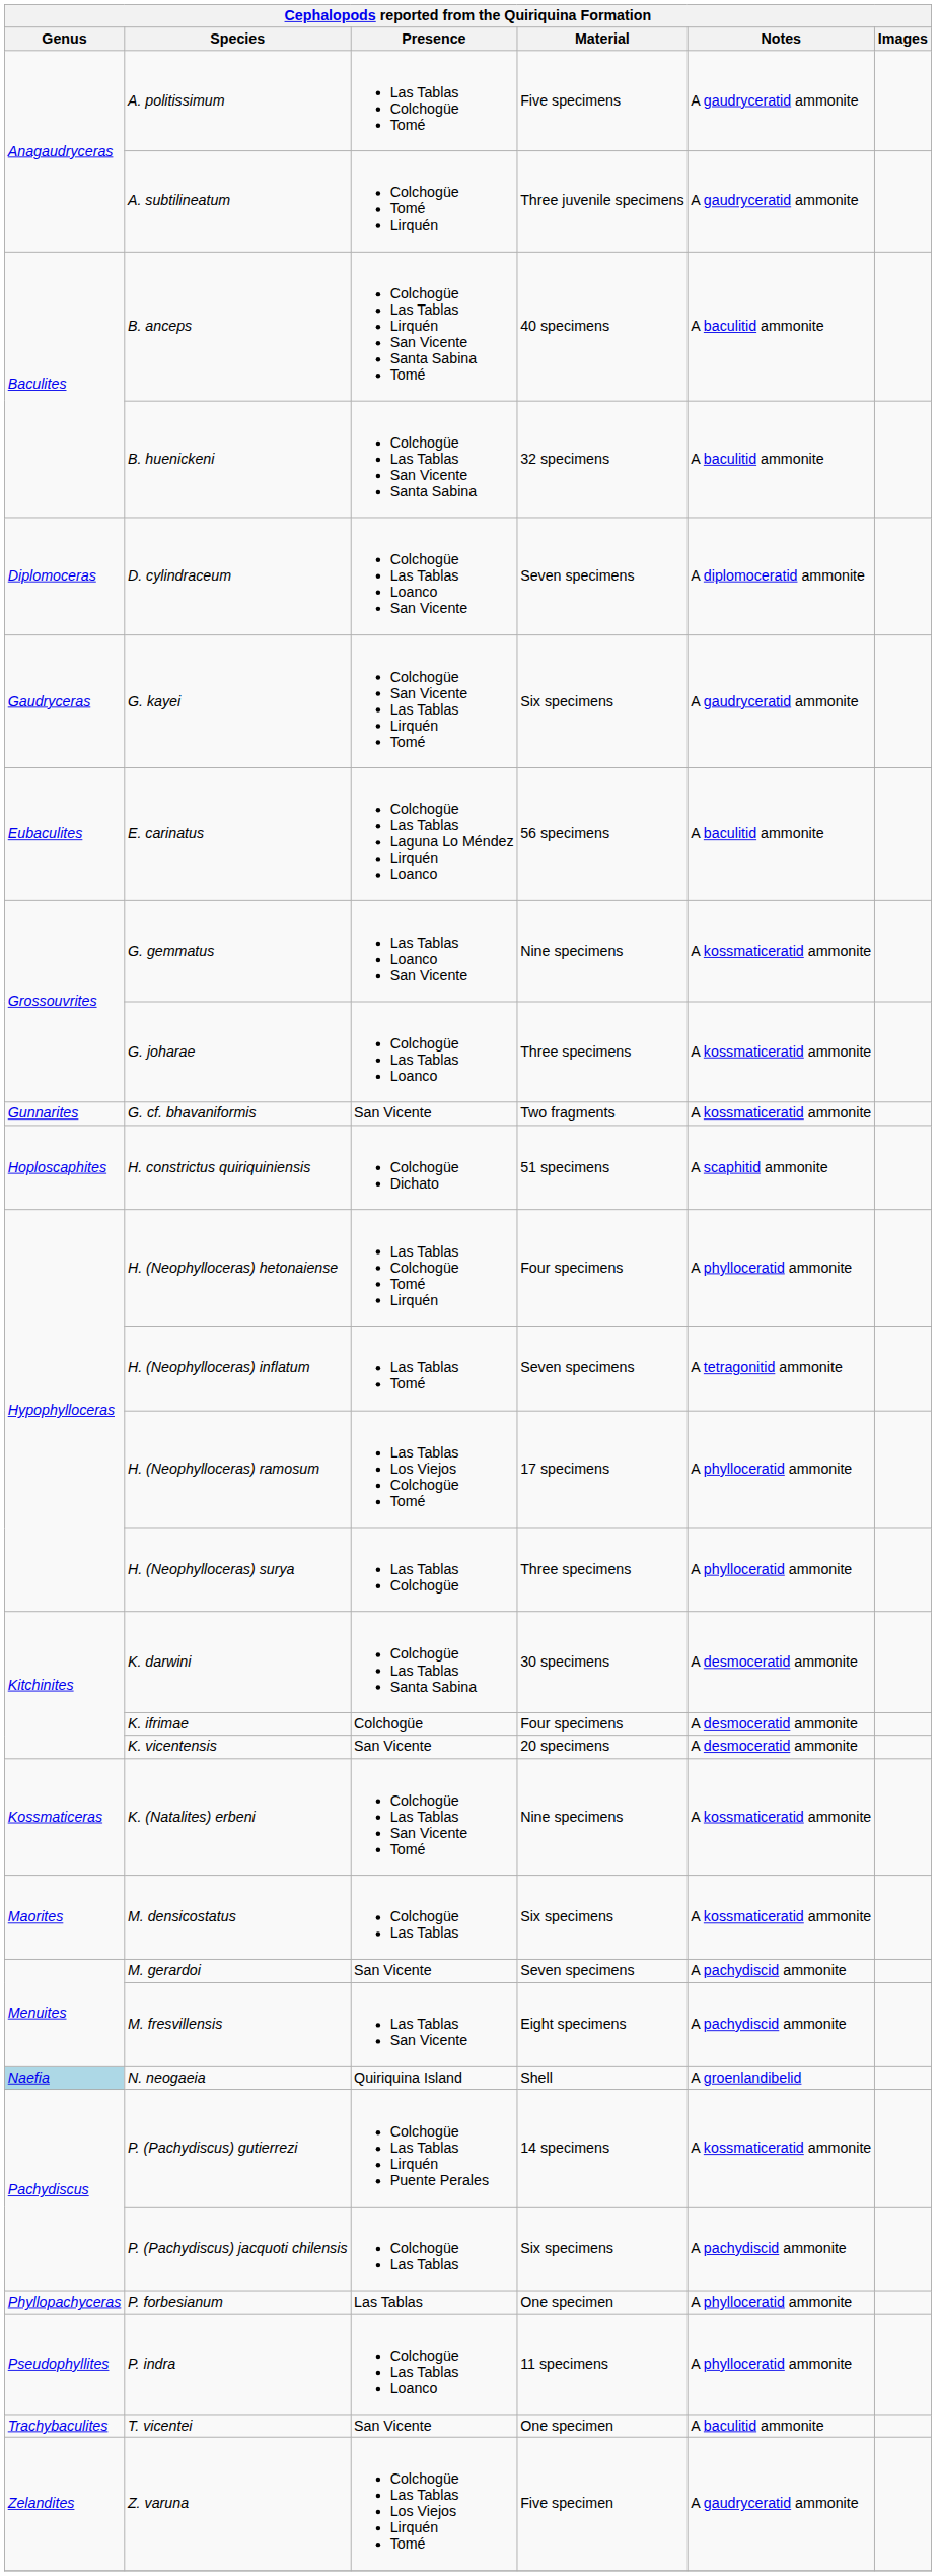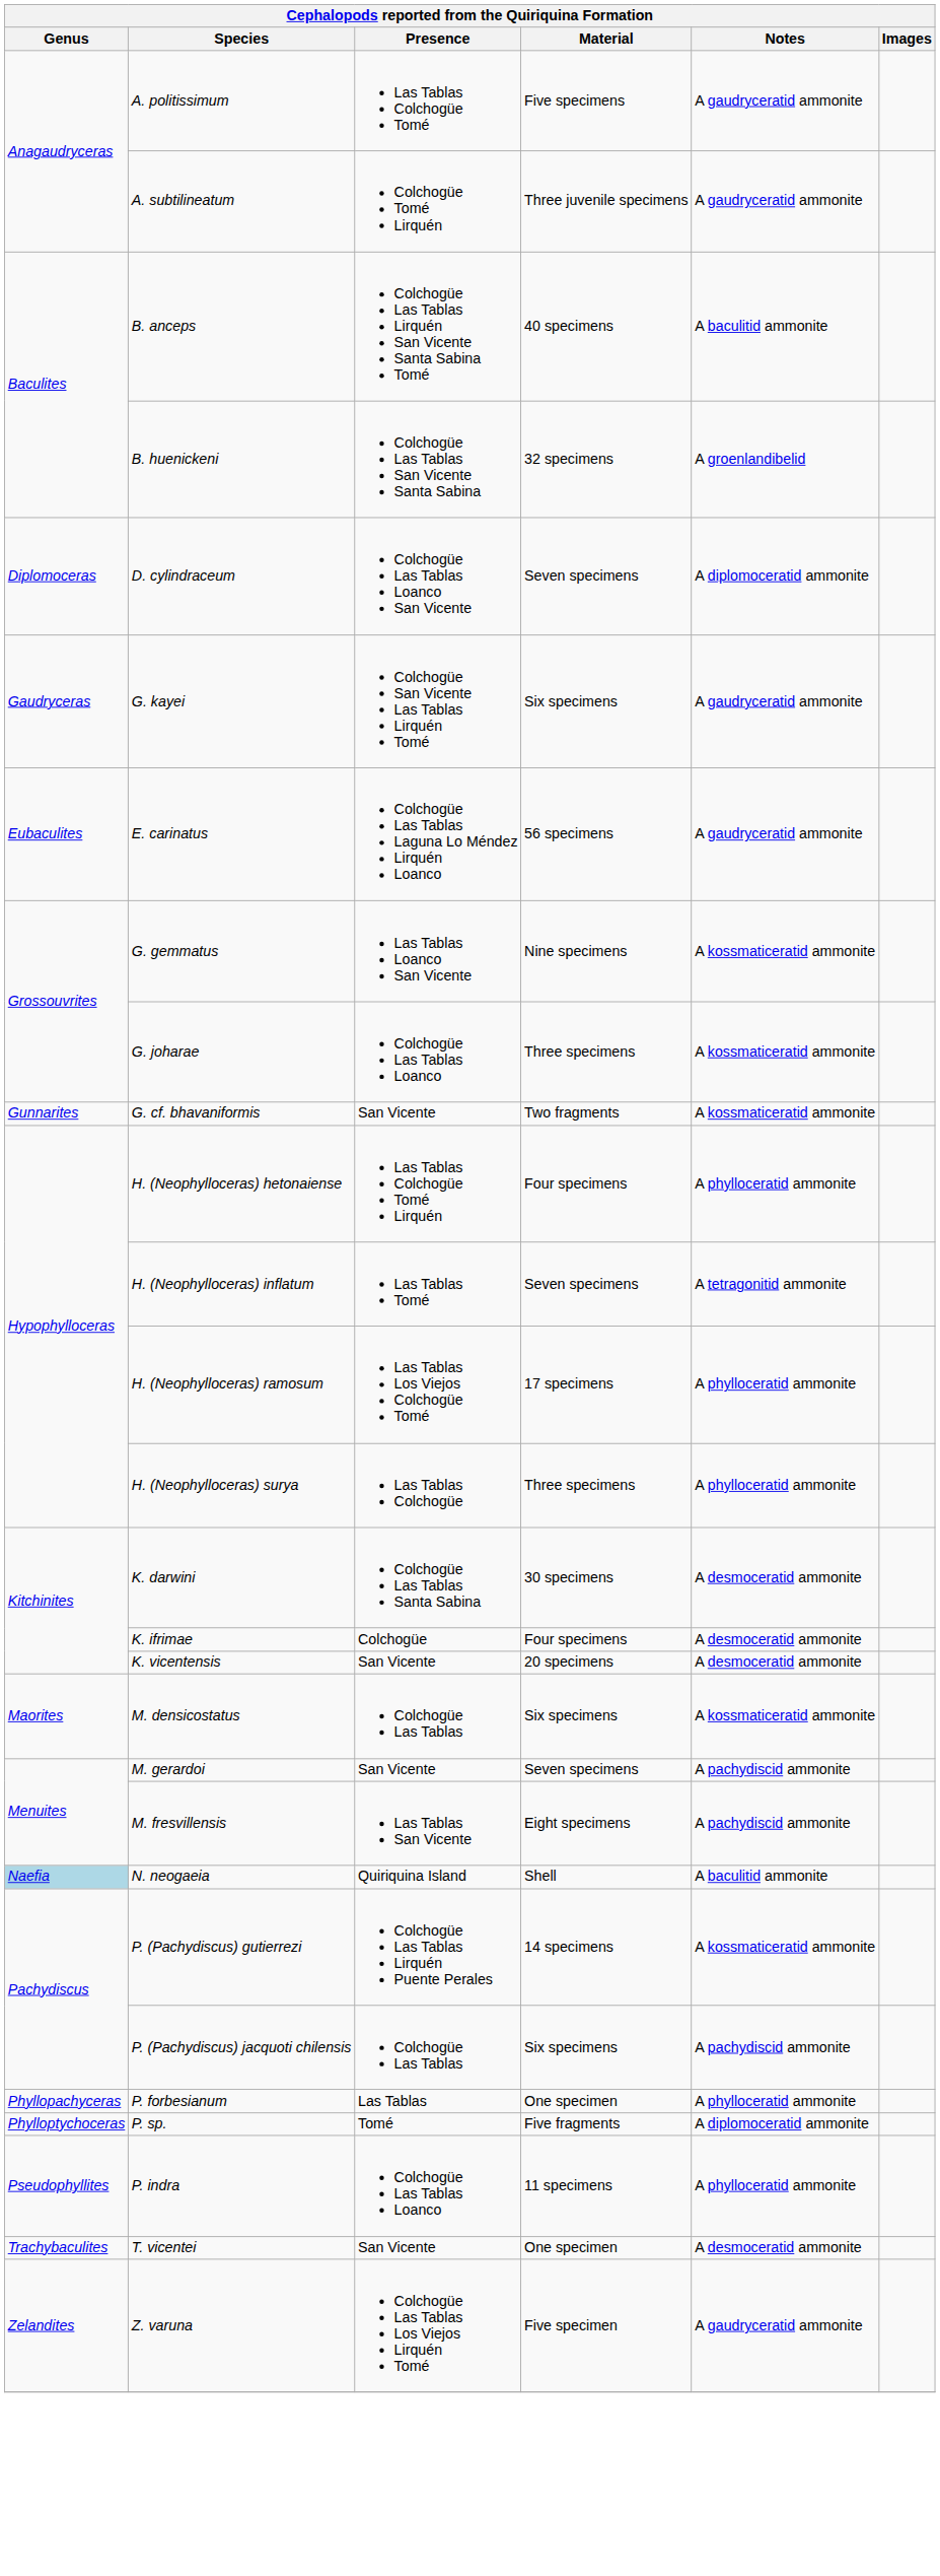 <table class="wikitable" align="center">
 <tr>
 <th colspan="6" align="center"><strong><a href='#'>Cephalopods</a> reported from the Quiriquina Formation</strong></th>
 </tr>
 <tr>
 <th>Genus</th>
 <th>Species</th>
 <th>Presence</th>
 <th><strong>Material</strong></th>
 <th>Notes</th>
 <th>Images</th>
 </tr>
 <tr>
 <td rowspan="2"><em><a href='#'>Anagaudryceras</a></em></td>
 <td><em>A. politissimum</em></td>
 <td><br><ul><li>Las Tablas</li><li>Colchogüe</li><li>Tomé</li></ul></td>
 <td>Five specimens</td>
 <td>A <a href='#'>gaudryceratid</a> ammonite</td>
 <td></td>
 </tr>
 <tr>
 <td><em>A. subtilineatum</em></td>
 <td><br><ul><li>Colchogüe</li><li>Tomé</li><li>Lirquén</li></ul></td>
 <td>Three juvenile specimens</td>
 <td>A <a href='#'>gaudryceratid</a> ammonite</td>
 <td></td>
 </tr>
 <tr>
 <td rowspan="2"><em><a href='#'>Baculites</a></em></td>
 <td><em>B. anceps</em></td>
 <td><br><ul><li>Colchogüe</li><li>Las Tablas</li><li>Lirquén</li><li>San Vicente</li><li>Santa Sabina</li><li>Tomé</li></ul></td>
 <td>40 specimens</td>
 <td>A <a href='#'>baculitid</a> ammonite</td>
 <td></td>
 </tr>
 <tr>
 <td><em>B. huenickeni</em></td>
 <td><br><ul><li>Colchogüe</li><li>Las Tablas</li><li>San Vicente</li><li>Santa Sabina</li></ul></td>
 <td>32 specimens</td>
-<td>A <a href='#'>baculitid</a> ammonite</td>
+<td>A <a href='#'>groenlandibelid</a></td>
 <td></td>
 </tr>
 <tr>
 <td><em><a href='#'>Diplomoceras</a></em></td>
 <td><em>D. cylindraceum</em></td>
 <td><br><ul><li>Colchogüe</li><li>Las Tablas</li><li>Loanco</li><li>San Vicente</li></ul></td>
 <td>Seven specimens</td>
 <td>A <a href='#'>diplomoceratid</a> ammonite</td>
 <td></td>
 </tr>
 <tr>
 <td><em><a href='#'>Gaudryceras</a></em></td>
 <td><em>G. kayei</em></td>
 <td><br><ul><li>Colchogüe</li><li>San Vicente</li><li>Las Tablas</li><li>Lirquén</li><li>Tomé</li></ul></td>
 <td>Six specimens</td>
 <td>A <a href='#'>gaudryceratid</a> ammonite</td>
 <td></td>
 </tr>
 <tr>
 <td><em><a href='#'>Eubaculites</a></em></td>
 <td><em>E. carinatus</em></td>
 <td><br><ul><li>Colchogüe</li><li>Las Tablas</li><li>Laguna Lo Méndez</li><li>Lirquén</li><li>Loanco</li></ul></td>
 <td>56 specimens</td>
-<td>A <a href='#'>baculitid</a> ammonite</td>
+<td>A <a href='#'>gaudryceratid</a> ammonite</td>
 <td></td>
 </tr>
 <tr>
 <td rowspan="2"><em><a href='#'>Grossouvrites</a></em></td>
 <td><em>G. gemmatus</em></td>
 <td><br><ul><li>Las Tablas</li><li>Loanco</li><li>San Vicente</li></ul></td>
 <td>Nine specimens</td>
 <td>A <a href='#'>kossmaticeratid</a> ammonite</td>
 <td></td>
 </tr>
 <tr>
 <td><em>G. joharae</em></td>
 <td><br><ul><li>Colchogüe</li><li>Las Tablas</li><li>Loanco</li></ul></td>
 <td>Three specimens</td>
 <td>A <a href='#'>kossmaticeratid</a> ammonite</td>
 <td></td>
 </tr>
 <tr>
 <td><em><a href='#'>Gunnarites</a></em></td>
 <td><em>G. cf. bhavaniformis</em></td>
 <td>San Vicente</td>
 <td>Two fragments</td>
 <td>A <a href='#'>kossmaticeratid</a> ammonite</td>
-<td></td>
-</tr>
-<tr>
-<td><em><a href='#'>Hoploscaphites</a></em></td>
-<td><em>H. constrictus quiriquiniensis</em></td>
-<td><br><ul><li>Colchogüe</li><li>Dichato</li></ul></td>
-<td>51 specimens</td>
-<td>A <a href='#'>scaphitid</a> ammonite</td>
 <td></td>
 </tr>
 <tr>
 <td rowspan="4"><em><a href='#'>Hypophylloceras</a></em></td>
 <td><em>H. (Neophylloceras) hetonaiense</em></td>
 <td><br><ul><li>Las Tablas</li><li>Colchogüe</li><li>Tomé</li><li>Lirquén</li></ul></td>
 <td>Four specimens</td>
 <td>A <a href='#'>phylloceratid</a> ammonite</td>
 <td></td>
 </tr>
 <tr>
 <td><em>H. (Neophylloceras) inflatum</em></td>
 <td><br><ul><li>Las Tablas</li><li>Tomé</li></ul></td>
 <td>Seven specimens</td>
 <td>A <a href='#'>tetragonitid</a> ammonite</td>
 <td></td>
 </tr>
 <tr>
 <td><em>H. (Neophylloceras) ramosum</em></td>
 <td><br><ul><li>Las Tablas</li><li>Los Viejos</li><li>Colchogüe</li><li>Tomé</li></ul></td>
 <td>17 specimens</td>
 <td>A <a href='#'>phylloceratid</a> ammonite</td>
 <td></td>
 </tr>
 <tr>
 <td><em>H. (Neophylloceras) surya</em></td>
 <td><br><ul><li>Las Tablas</li><li>Colchogüe</li></ul></td>
 <td>Three specimens</td>
 <td>A <a href='#'>phylloceratid</a> ammonite</td>
 <td></td>
 </tr>
 <tr>
 <td rowspan="3"><em><a href='#'>Kitchinites</a></em></td>
 <td><em>K. darwini</em></td>
 <td><br><ul><li>Colchogüe</li><li>Las Tablas</li><li>Santa Sabina</li></ul></td>
 <td>30 specimens</td>
 <td>A <a href='#'>desmoceratid</a> ammonite</td>
 <td></td>
 </tr>
 <tr>
 <td><em>K. ifrimae</em></td>
 <td>Colchogüe</td>
 <td>Four specimens</td>
 <td>A <a href='#'>desmoceratid</a> ammonite</td>
 <td></td>
 </tr>
 <tr>
 <td><em>K. vicentensis</em></td>
 <td>San Vicente</td>
 <td>20 specimens</td>
 <td>A <a href='#'>desmoceratid</a> ammonite</td>
 <td></td>
 </tr>
 <tr>
-<td><em><a href='#'>Kossmaticeras</a></em></td>
-<td><em>K. (Natalites) erbeni</em></td>
-<td><br><ul><li>Colchogüe</li><li>Las Tablas</li><li>San Vicente</li><li>Tomé</li></ul></td>
-<td>Nine specimens</td>
-<td>A <a href='#'>kossmaticeratid</a> ammonite</td>
-<td></td>
-</tr>
-<tr>
 <td><em><a href='#'>Maorites</a></em></td>
 <td><em>M. densicostatus</em></td>
 <td><br><ul><li>Colchogüe</li><li>Las Tablas</li></ul></td>
 <td>Six specimens</td>
 <td>A <a href='#'>kossmaticeratid</a> ammonite</td>
 <td></td>
 </tr>
 <tr>
 <td rowspan="2"><em><a href='#'>Menuites</a></em></td>
 <td><em>M. gerardoi</em></td>
 <td>San Vicente</td>
 <td>Seven specimens</td>
 <td>A <a href='#'>pachydiscid</a> ammonite</td>
 <td></td>
 </tr>
 <tr>
 <td><em>M. fresvillensis</em></td>
 <td><br><ul><li>Las Tablas</li><li>San Vicente</li></ul></td>
 <td>Eight specimens</td>
 <td>A <a href='#'>pachydiscid</a> ammonite</td>
 <td></td>
 </tr>
 <tr>
 <td style="background: lightblue;"><em><a href='#'>Naefia</a></em></td>
 <td><em>N. neogaeia</em></td>
 <td>Quiriquina Island</td>
 <td>Shell</td>
-<td>A <a href='#'>groenlandibelid</a></td>
+<td>A <a href='#'>baculitid</a> ammonite</td>
 <td></td>
 </tr>
 <tr>
 <td rowspan="2"><em><a href='#'>Pachydiscus</a></em></td>
 <td><em>P. (Pachydiscus) gutierrezi</em></td>
 <td><br><ul><li>Colchogüe</li><li>Las Tablas</li><li>Lirquén</li><li>Puente Perales</li></ul></td>
 <td>14 specimens</td>
 <td>A <a href='#'>kossmaticeratid</a> ammonite</td>
 <td></td>
 </tr>
 <tr>
 <td><em>P. (Pachydiscus) jacquoti chilensis</em></td>
 <td><br><ul><li>Colchogüe</li><li>Las Tablas</li></ul></td>
 <td>Six specimens</td>
 <td>A <a href='#'>pachydiscid</a> ammonite</td>
 <td></td>
 </tr>
 <tr>
 <td><em><a href='#'>Phyllopachyceras</a></em></td>
 <td><em>P. forbesianum</em></td>
 <td>Las Tablas</td>
 <td>One specimen</td>
 <td>A <a href='#'>phylloceratid</a> ammonite</td>
 <td></td>
 </tr>
 <tr>
+<td><em><a href='#'>Phylloptychoceras</a></em></td>
+<td><em>P. sp.</em></td>
+<td>Tomé</td>
+<td>Five fragments</td>
+<td>A <a href='#'>diplomoceratid</a> ammonite</td>
+<td></td>
+</tr>
+<tr>
 <td><em><a href='#'>Pseudophyllites</a></em></td>
 <td><em>P. indra</em></td>
 <td><br><ul><li>Colchogüe</li><li>Las Tablas</li><li>Loanco</li></ul></td>
 <td>11 specimens</td>
 <td>A <a href='#'>phylloceratid</a> ammonite</td>
 <td></td>
 </tr>
 <tr>
 <td><em><a href='#'>Trachybaculites</a></em></td>
 <td><em>T. vicentei</em></td>
 <td>San Vicente</td>
 <td>One specimen</td>
-<td>A <a href='#'>baculitid</a> ammonite</td>
+<td>A <a href='#'>desmoceratid</a> ammonite</td>
 <td></td>
 </tr>
 <tr>
 <td><em><a href='#'>Zelandites</a></em></td>
 <td><em>Z. varuna</em></td>
 <td><br><ul><li>Colchogüe</li><li>Las Tablas</li><li>Los Viejos</li><li>Lirquén</li><li>Tomé</li></ul></td>
 <td>Five specimen</td>
 <td>A <a href='#'>gaudryceratid</a> ammonite</td>
 <td></td>
 </tr>
 <tr>
 </tr>
 </table>
